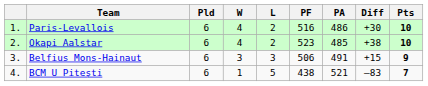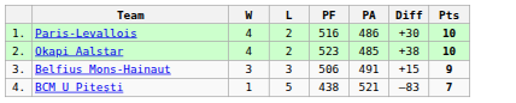 <table class="wikitable" style="text-align:center">
 <tr>
 <th width=25></th>
 <th width=220>Team</th>
-<th width=40>Pld</th>
 <th width=40>W</th>
 <th width=40>L</th>
 <th width=40>PF</th>
 <th width=40>PA</th>
 <th width=40>Diff</th>
 <th width=40>Pts</th>
 </tr>
 <tr bgcolor=ccffcc>
 <td>1.</td>
 <td align=left> <a href='#'>Paris-Levallois</a></td>
-<td>6</td>
 <td>4</td>
 <td>2</td>
 <td>516</td>
 <td>486</td>
 <td>+30</td>
 <td><strong>10</strong></td>
 </tr>
 <tr bgcolor=ccffcc>
 <td>2.</td>
 <td align=left> <a href='#'>Okapi Aalstar</a></td>
-<td>6</td>
 <td>4</td>
 <td>2</td>
 <td>523</td>
 <td>485</td>
 <td>+38</td>
 <td><strong>10</strong></td>
 </tr>
 <tr>
 <td>3.</td>
 <td align=left> <a href='#'>Belfius Mons-Hainaut</a></td>
-<td>6</td>
 <td>3</td>
 <td>3</td>
 <td>506</td>
 <td>491</td>
 <td>+15</td>
 <td><strong>9</strong></td>
 </tr>
 <tr>
 <td>4.</td>
 <td align=left> <a href='#'>BCM U Pitești</a></td>
-<td>6</td>
 <td>1</td>
 <td>5</td>
 <td>438</td>
 <td>521</td>
 <td>–83</td>
 <td><strong>7</strong></td>
 </tr>
 </table>
